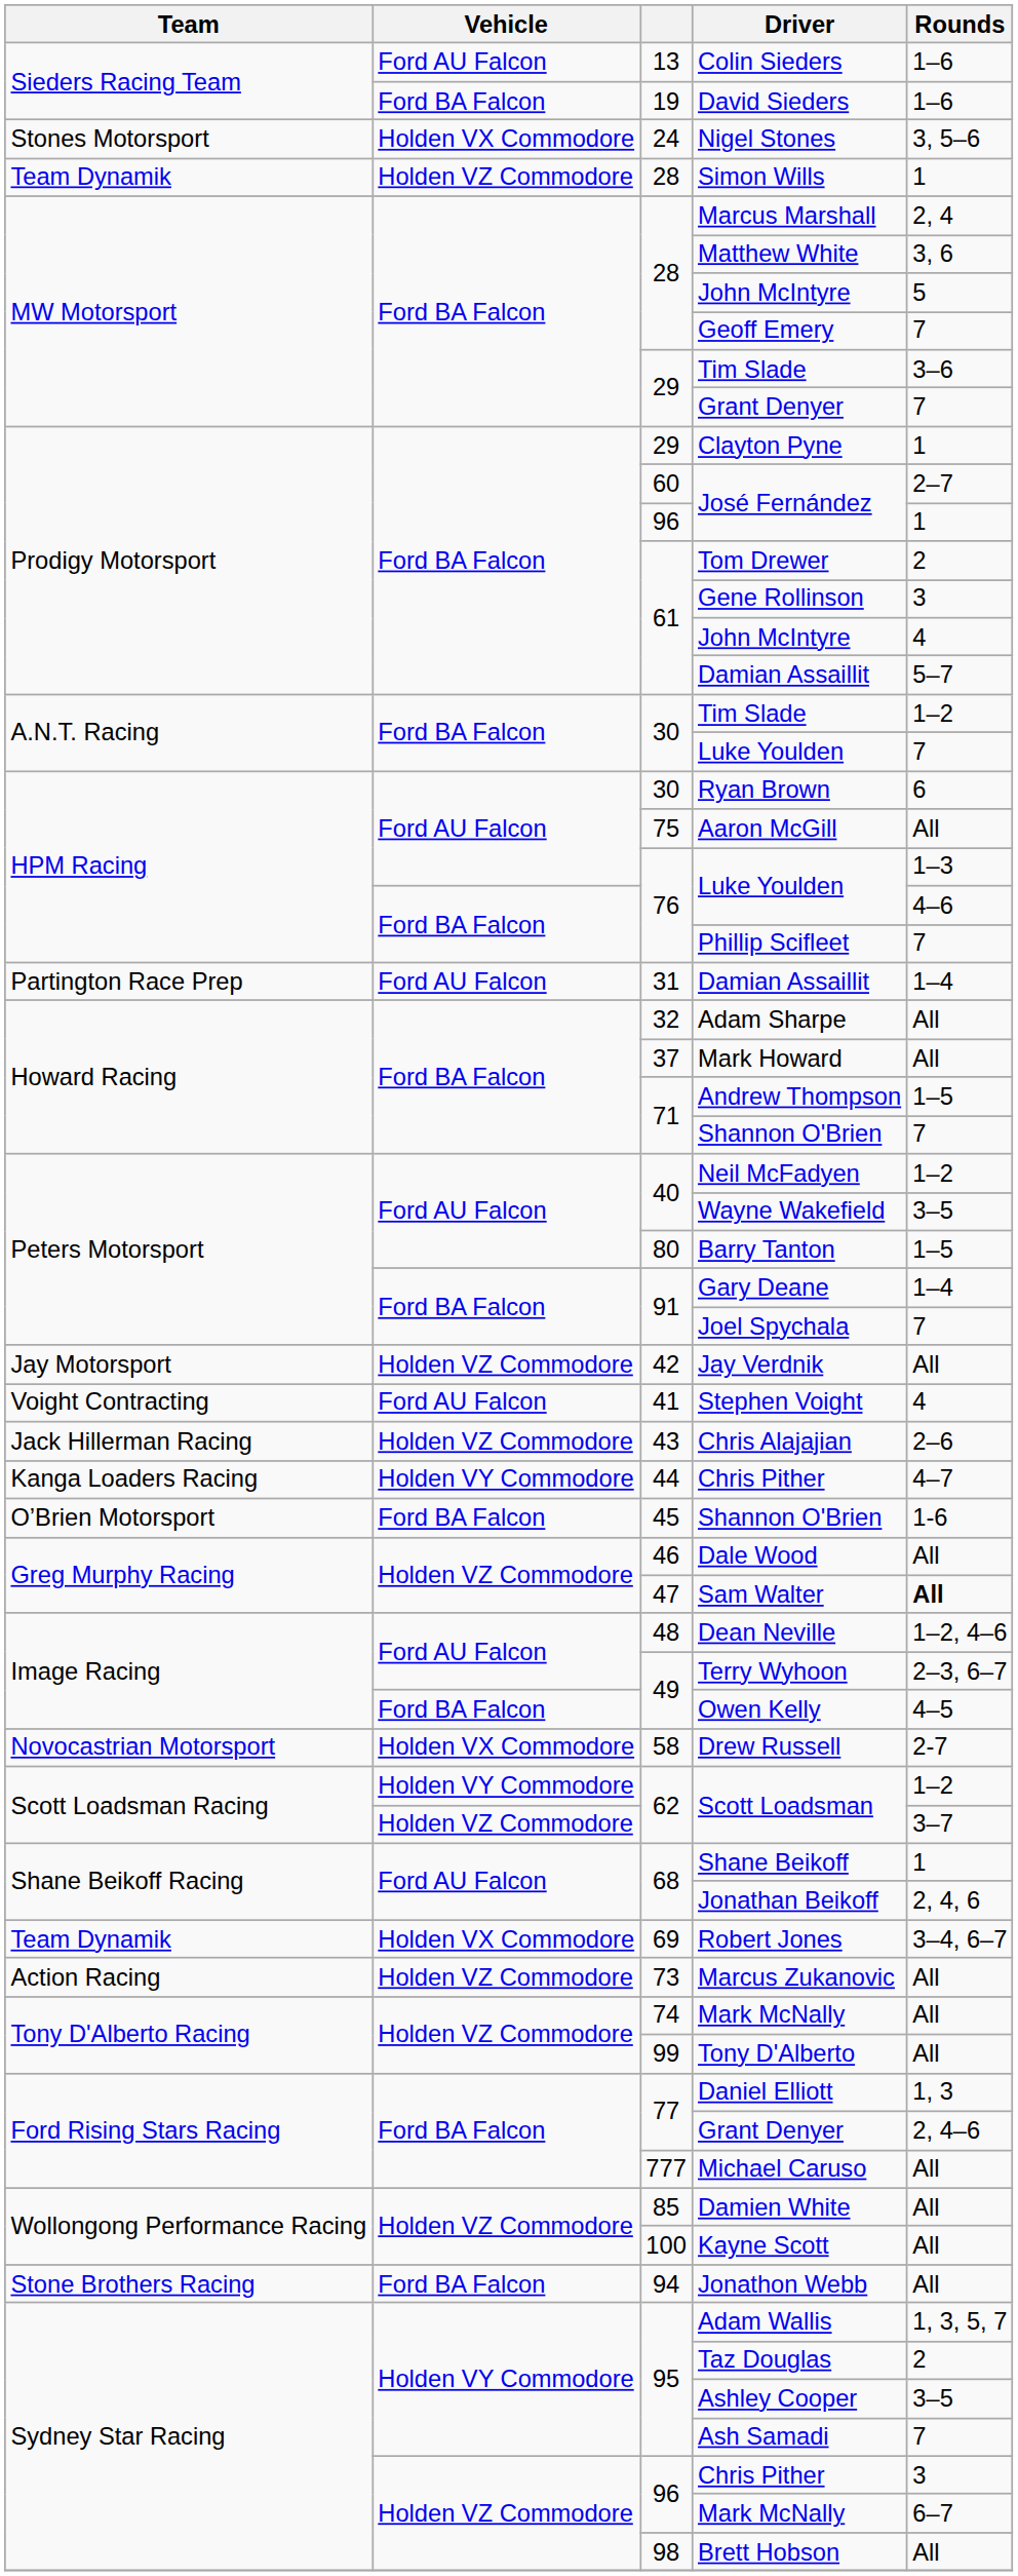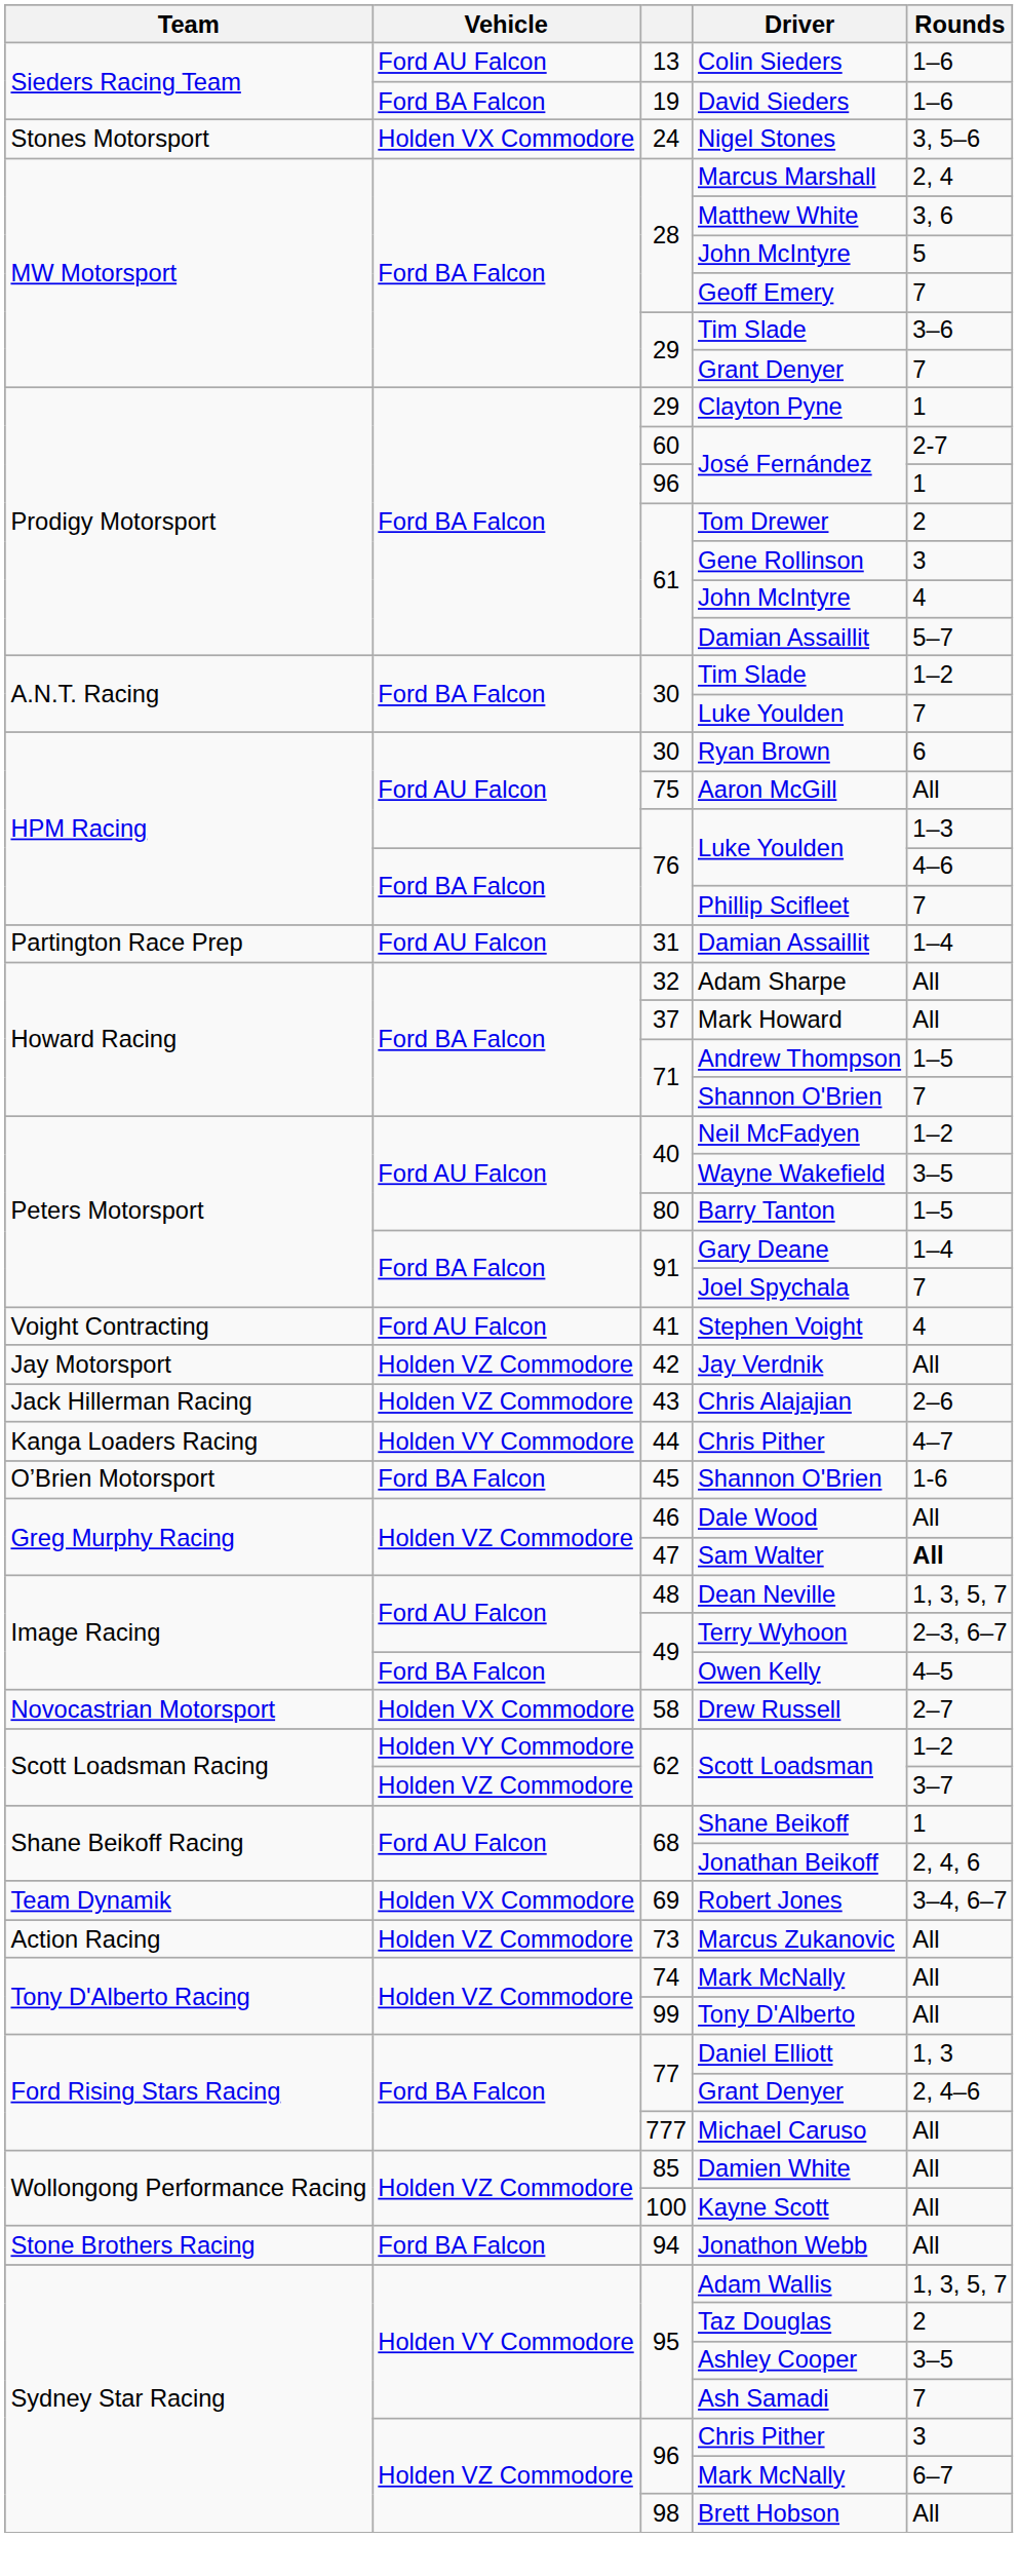 <table class="wikitable" style="font-size: 85%;">
 <tr>
 <th>Team</th>
 <th>Vehicle</th>
 <th valign="middle"></th>
 <th>Driver</th>
 <th>Rounds</th>
 </tr>
 <tr>
 <td rowspan=2><a href='#'>Sieders Racing Team</a></td>
 <td><a href='#'>Ford AU Falcon</a></td>
 <td align="middle">13</td>
 <td> <a href='#'>Colin Sieders</a></td>
 <td>1–6</td>
 </tr>
 <tr>
 <td><a href='#'>Ford BA Falcon</a></td>
 <td align="middle">19</td>
 <td> <a href='#'>David Sieders</a></td>
 <td>1–6</td>
 </tr>
 <tr>
 <td>Stones Motorsport</td>
 <td><a href='#'>Holden VX Commodore</a></td>
 <td align="middle">24</td>
 <td> <a href='#'>Nigel Stones</a></td>
 <td>3, 5–6</td>
-</tr>
-<tr>
-<td><a href='#'>Team Dynamik</a></td>
-<td><a href='#'>Holden VZ Commodore</a></td>
-<td align="middle">28</td>
-<td> <a href='#'>Simon Wills</a></td>
-<td>1</td>
 </tr>
 <tr>
 <td rowspan=6><a href='#'>MW Motorsport</a></td>
 <td rowspan=6><a href='#'>Ford BA Falcon</a></td>
 <td align="middle" rowspan=4>28</td>
 <td> <a href='#'>Marcus Marshall</a></td>
 <td>2, 4</td>
 </tr>
 <tr>
 <td> <a href='#'>Matthew White</a></td>
 <td>3, 6</td>
 </tr>
 <tr>
 <td> <a href='#'>John McIntyre</a></td>
 <td>5</td>
 </tr>
 <tr>
 <td> <a href='#'>Geoff Emery</a></td>
 <td>7</td>
 </tr>
 <tr>
 <td align="middle" rowspan=2>29</td>
 <td> <a href='#'>Tim Slade</a></td>
 <td>3–6</td>
 </tr>
 <tr>
 <td> <a href='#'>Grant Denyer</a></td>
 <td>7</td>
 </tr>
 <tr>
 <td rowspan=7>Prodigy Motorsport</td>
 <td rowspan=7><a href='#'>Ford BA Falcon</a></td>
 <td align="middle">29</td>
 <td> <a href='#'>Clayton Pyne</a></td>
 <td>1</td>
 </tr>
 <tr>
 <td align="middle">60</td>
 <td rowspan=2> <a href='#'>José Fernández</a></td>
-<td>2–7</td>
+<td>2-7</td>
 </tr>
 <tr>
 <td align="middle">96</td>
 <td>1</td>
 </tr>
 <tr>
 <td align="middle" rowspan=4>61</td>
 <td> <a href='#'>Tom Drewer</a></td>
 <td>2</td>
 </tr>
 <tr>
 <td> <a href='#'>Gene Rollinson</a></td>
 <td>3</td>
 </tr>
 <tr>
 <td> <a href='#'>John McIntyre</a></td>
 <td>4</td>
 </tr>
 <tr>
 <td> <a href='#'>Damian Assaillit</a></td>
 <td>5–7</td>
 </tr>
 <tr>
 <td rowspan=2>A.N.T. Racing</td>
 <td rowspan=2><a href='#'>Ford BA Falcon</a></td>
 <td align="middle" rowspan=2>30</td>
 <td> <a href='#'>Tim Slade</a></td>
 <td>1–2</td>
 </tr>
 <tr>
 <td> <a href='#'>Luke Youlden</a></td>
 <td>7</td>
 </tr>
 <tr>
 <td rowspan=5><a href='#'>HPM Racing</a></td>
 <td rowspan=3><a href='#'>Ford AU Falcon</a></td>
 <td align="middle">30</td>
 <td> <a href='#'>Ryan Brown</a></td>
 <td>6</td>
 </tr>
 <tr>
 <td align="middle">75</td>
 <td> <a href='#'>Aaron McGill</a></td>
 <td>All</td>
 </tr>
 <tr>
 <td align="middle" rowspan=3>76</td>
 <td rowspan=2> <a href='#'>Luke Youlden</a></td>
 <td>1–3</td>
 </tr>
 <tr>
 <td rowspan=2><a href='#'>Ford BA Falcon</a></td>
 <td>4–6</td>
 </tr>
 <tr>
 <td> <a href='#'>Phillip Scifleet</a></td>
 <td>7</td>
 </tr>
 <tr>
 <td>Partington Race Prep</td>
 <td><a href='#'>Ford AU Falcon</a></td>
 <td align="middle">31</td>
 <td> <a href='#'>Damian Assaillit</a></td>
 <td>1–4</td>
 </tr>
 <tr>
 <td rowspan=4>Howard Racing</td>
 <td rowspan=4><a href='#'>Ford BA Falcon</a></td>
 <td align="middle">32</td>
 <td> Adam Sharpe</td>
 <td>All</td>
 </tr>
 <tr>
 <td align="middle">37</td>
 <td> Mark Howard</td>
 <td>All</td>
 </tr>
 <tr>
 <td align="middle" rowspan=2>71</td>
 <td> <a href='#'>Andrew Thompson</a></td>
 <td>1–5</td>
 </tr>
 <tr>
 <td> <a href='#'>Shannon O'Brien</a></td>
 <td>7</td>
 </tr>
 <tr>
 <td rowspan=5>Peters Motorsport</td>
 <td rowspan=3><a href='#'>Ford AU Falcon</a></td>
 <td align="middle" rowspan=2>40</td>
 <td> <a href='#'>Neil McFadyen</a></td>
 <td>1–2</td>
 </tr>
 <tr>
 <td> <a href='#'>Wayne Wakefield</a></td>
 <td>3–5</td>
 </tr>
 <tr>
 <td align="middle">80</td>
 <td> <a href='#'>Barry Tanton</a></td>
 <td>1–5</td>
 </tr>
 <tr>
 <td rowspan=2><a href='#'>Ford BA Falcon</a></td>
 <td align="middle" rowspan=2>91</td>
 <td> <a href='#'>Gary Deane</a></td>
 <td>1–4</td>
 </tr>
 <tr>
 <td> <a href='#'>Joel Spychala</a></td>
 <td>7</td>
 </tr>
 <tr>
+<td>Voight Contracting</td>
+<td><a href='#'>Ford AU Falcon</a></td>
+<td align="middle">41</td>
+<td> <a href='#'>Stephen Voight</a></td>
+<td>4</td>
+</tr>
+<tr>
 <td>Jay Motorsport</td>
 <td><a href='#'>Holden VZ Commodore</a></td>
 <td align="middle">42</td>
 <td> <a href='#'>Jay Verdnik</a></td>
 <td>All</td>
-</tr>
-<tr>
-<td>Voight Contracting</td>
-<td><a href='#'>Ford AU Falcon</a></td>
-<td align="middle">41</td>
-<td> <a href='#'>Stephen Voight</a></td>
-<td>4</td>
 </tr>
 <tr>
 <td>Jack Hillerman Racing</td>
 <td><a href='#'>Holden VZ Commodore</a></td>
 <td align="middle">43</td>
 <td> <a href='#'>Chris Alajajian</a></td>
 <td>2–6</td>
 </tr>
 <tr>
 <td>Kanga Loaders Racing</td>
 <td><a href='#'>Holden VY Commodore</a></td>
 <td align="middle">44</td>
 <td> <a href='#'>Chris Pither</a></td>
 <td>4–7</td>
 </tr>
 <tr>
 <td>O’Brien Motorsport</td>
 <td><a href='#'>Ford BA Falcon</a></td>
 <td align="middle">45</td>
 <td> <a href='#'>Shannon O'Brien</a></td>
 <td>1-6</td>
 </tr>
 <tr>
 <td rowspan=2><a href='#'>Greg Murphy Racing</a></td>
 <td rowspan=2><a href='#'>Holden VZ Commodore</a></td>
 <td align="middle">46</td>
 <td> <a href='#'>Dale Wood</a></td>
 <td>All</td>
 </tr>
 <tr>
 <td align="middle">47</td>
 <td> <a href='#'>Sam Walter</a></td>
 <td><strong>All</strong></td>
 </tr>
 <tr>
 <td rowspan=3>Image Racing</td>
 <td rowspan=2><a href='#'>Ford AU Falcon</a></td>
 <td align="middle">48</td>
 <td> <a href='#'>Dean Neville</a></td>
-<td>1–2, 4–6</td>
+<td>1, 3, 5, 7</td>
 </tr>
 <tr>
 <td align="middle" rowspan=2>49</td>
 <td> <a href='#'>Terry Wyhoon</a></td>
 <td>2–3, 6–7</td>
 </tr>
 <tr>
 <td><a href='#'>Ford BA Falcon</a></td>
 <td> <a href='#'>Owen Kelly</a></td>
 <td>4–5</td>
 </tr>
 <tr>
 <td><a href='#'>Novocastrian Motorsport</a></td>
 <td><a href='#'>Holden VX Commodore</a></td>
 <td align="middle">58</td>
 <td> <a href='#'>Drew Russell</a></td>
-<td>2-7</td>
+<td>2–7</td>
 </tr>
 <tr>
 <td rowspan=2>Scott Loadsman Racing</td>
 <td><a href='#'>Holden VY Commodore</a></td>
 <td align="middle" rowspan=2>62</td>
 <td rowspan=2> <a href='#'>Scott Loadsman</a></td>
 <td>1–2</td>
 </tr>
 <tr>
 <td><a href='#'>Holden VZ Commodore</a></td>
 <td>3–7</td>
 </tr>
 <tr>
 <td rowspan=2>Shane Beikoff Racing</td>
 <td rowspan=2><a href='#'>Ford AU Falcon</a></td>
 <td align="middle" rowspan=2>68</td>
 <td> <a href='#'>Shane Beikoff</a></td>
 <td>1</td>
 </tr>
 <tr>
 <td> <a href='#'>Jonathan Beikoff</a></td>
 <td>2, 4, 6</td>
 </tr>
 <tr>
 <td><a href='#'>Team Dynamik</a></td>
 <td><a href='#'>Holden VX Commodore</a></td>
 <td align="middle">69</td>
 <td> <a href='#'>Robert Jones</a></td>
 <td>3–4, 6–7</td>
 </tr>
 <tr>
 <td>Action Racing</td>
 <td><a href='#'>Holden VZ Commodore</a></td>
 <td align="middle">73</td>
 <td> <a href='#'>Marcus Zukanovic</a></td>
 <td>All</td>
 </tr>
 <tr>
 <td rowspan=2><a href='#'>Tony D'Alberto Racing</a></td>
 <td rowspan=2><a href='#'>Holden VZ Commodore</a></td>
 <td align="middle">74</td>
 <td> <a href='#'>Mark McNally</a></td>
 <td>All</td>
 </tr>
 <tr>
 <td align="middle">99</td>
 <td> <a href='#'>Tony D'Alberto</a></td>
 <td>All</td>
 </tr>
 <tr>
 <td rowspan=3><a href='#'>Ford Rising Stars Racing</a></td>
 <td rowspan=3><a href='#'>Ford BA Falcon</a></td>
 <td align="middle" rowspan=2>77</td>
 <td> <a href='#'>Daniel Elliott</a></td>
 <td>1, 3</td>
 </tr>
 <tr>
 <td> <a href='#'>Grant Denyer</a></td>
 <td>2, 4–6</td>
 </tr>
 <tr>
 <td align="middle">777</td>
 <td> <a href='#'>Michael Caruso</a></td>
 <td>All</td>
 </tr>
 <tr>
 <td rowspan=2>Wollongong Performance Racing</td>
 <td rowspan=2><a href='#'>Holden VZ Commodore</a></td>
 <td align="middle">85</td>
 <td> <a href='#'>Damien White</a></td>
 <td>All</td>
 </tr>
 <tr>
 <td align="middle">100</td>
 <td> <a href='#'>Kayne Scott</a></td>
 <td>All</td>
 </tr>
 <tr>
 <td><a href='#'>Stone Brothers Racing</a></td>
 <td><a href='#'>Ford BA Falcon</a></td>
 <td align="middle">94</td>
 <td> <a href='#'>Jonathon Webb</a></td>
 <td>All</td>
 </tr>
 <tr>
 <td rowspan=7>Sydney Star Racing</td>
 <td rowspan=4><a href='#'>Holden VY Commodore</a></td>
 <td align="middle" rowspan=4>95</td>
 <td> <a href='#'>Adam Wallis</a></td>
 <td>1, 3, 5, 7</td>
 </tr>
 <tr>
 <td> <a href='#'>Taz Douglas</a></td>
 <td>2</td>
 </tr>
 <tr>
 <td> <a href='#'>Ashley Cooper</a></td>
 <td>3–5</td>
 </tr>
 <tr>
 <td> <a href='#'>Ash Samadi</a></td>
 <td>7</td>
 </tr>
 <tr>
 <td rowspan=3><a href='#'>Holden VZ Commodore</a></td>
 <td align="middle" rowspan=2>96</td>
 <td> <a href='#'>Chris Pither</a></td>
 <td>3</td>
 </tr>
 <tr>
 <td> <a href='#'>Mark McNally</a></td>
 <td>6–7</td>
 </tr>
 <tr>
 <td align="middle">98</td>
 <td> <a href='#'>Brett Hobson</a></td>
 <td>All</td>
 </tr>
 <tr>
 </tr>
 </table>
